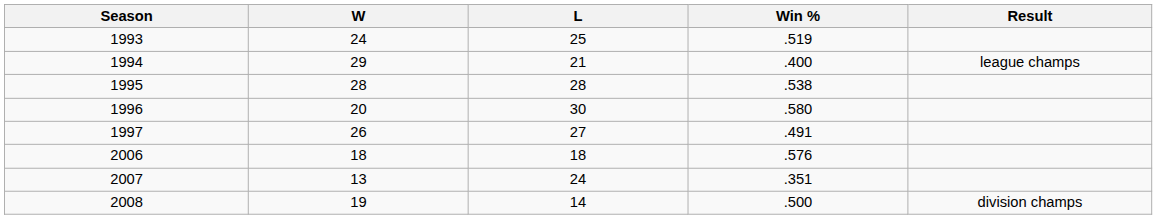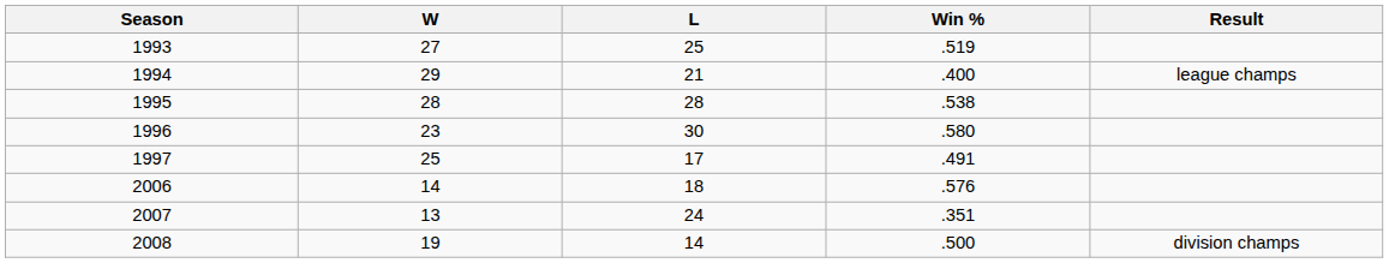 <table class="wikitable">
 <tr>
 <th bgcolor="#DDDDFF" width="3%">Season</th>
 <th bgcolor="#DDDDFF" width="3%">W</th>
 <th bgcolor="#DDDDFF" width="3%">L</th>
 <th bgcolor="#DDDDFF" width="3%">Win %</th>
 <th bgcolor="#DDDDFF" width="3%">Result</th>
 </tr>
 <tr>
 <td align=center>1993</td>
-<td align=center>24</td>
+<td align=center>27</td>
 <td align=center>25</td>
 <td align=center>.519</td>
 <td align=center></td>
 </tr>
 <tr>
 <td align=center>1994</td>
 <td align=center>29</td>
 <td align=center>21</td>
 <td align=center>.400</td>
 <td align=center>league champs</td>
 </tr>
 <tr>
 <td align=center>1995</td>
 <td align=center>28</td>
 <td align=center>28</td>
 <td align=center>.538</td>
 <td align=center></td>
 </tr>
 <tr>
 <td align=center>1996</td>
-<td align=center>20</td>
+<td align=center>23</td>
 <td align=center>30</td>
 <td align=center>.580</td>
 <td align=center></td>
 </tr>
 <tr>
 <td align=center>1997</td>
-<td align=center>26</td>
-<td align=center>27</td>
+<td align=center>25</td>
+<td align=center>17</td>
 <td align=center>.491</td>
 <td align=center></td>
 </tr>
 <tr>
 <td align=center>2006</td>
-<td align=center>18</td>
+<td align=center>14</td>
 <td align=center>18</td>
 <td align=center>.576</td>
 <td align=center></td>
 </tr>
 <tr>
 <td align=center>2007</td>
 <td align=center>13</td>
 <td align=center>24</td>
 <td align=center>.351</td>
 <td align=center></td>
 </tr>
 <tr>
 <td align=center>2008</td>
 <td align=center>19</td>
 <td align=center>14</td>
 <td align=center>.500</td>
 <td align=center>division champs</td>
 </tr>
 </table>
